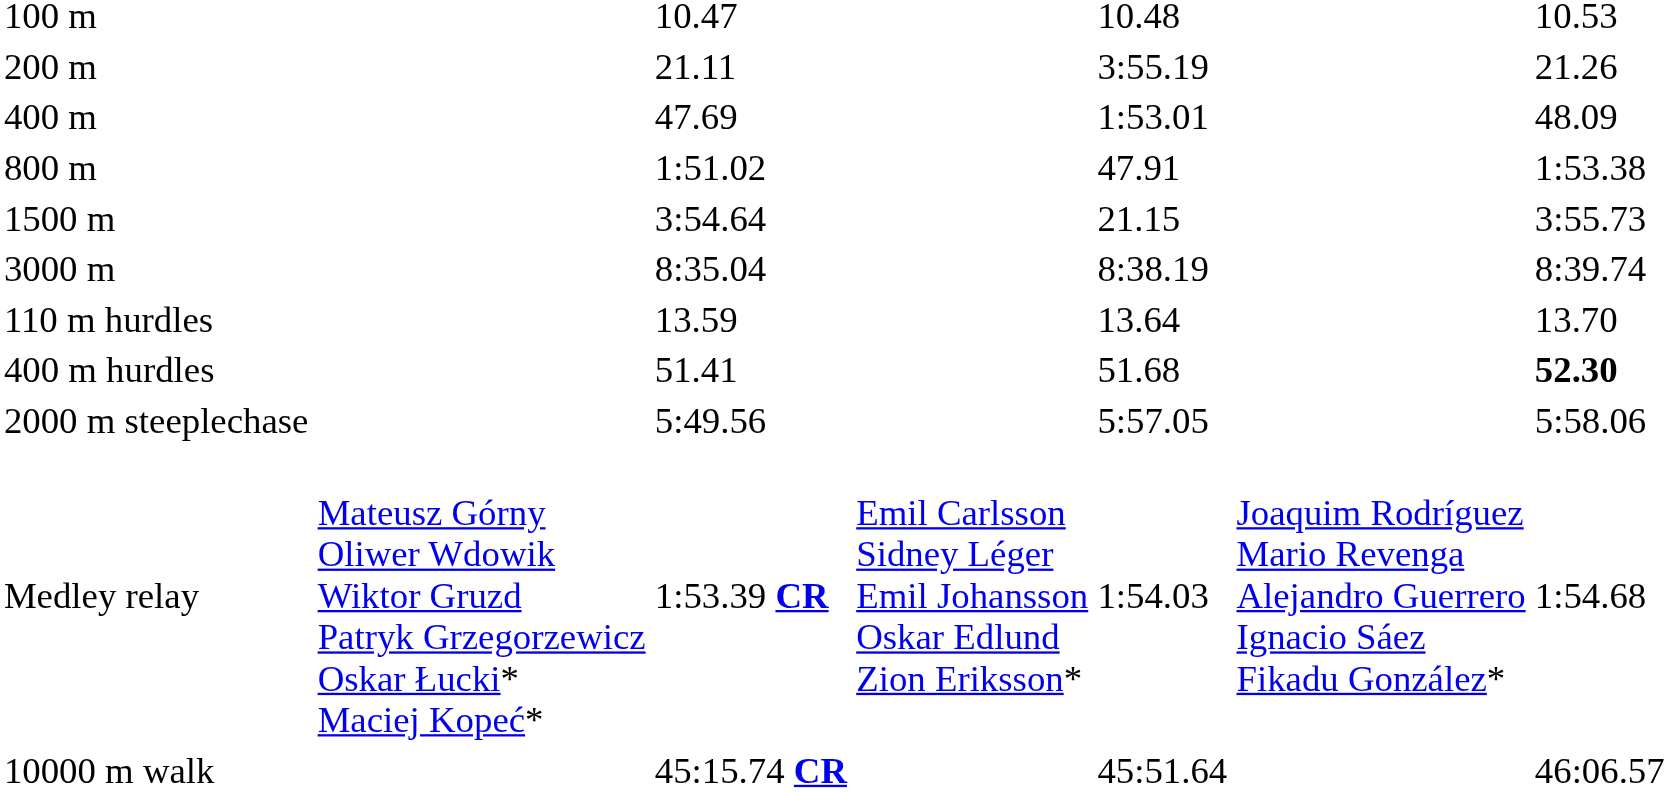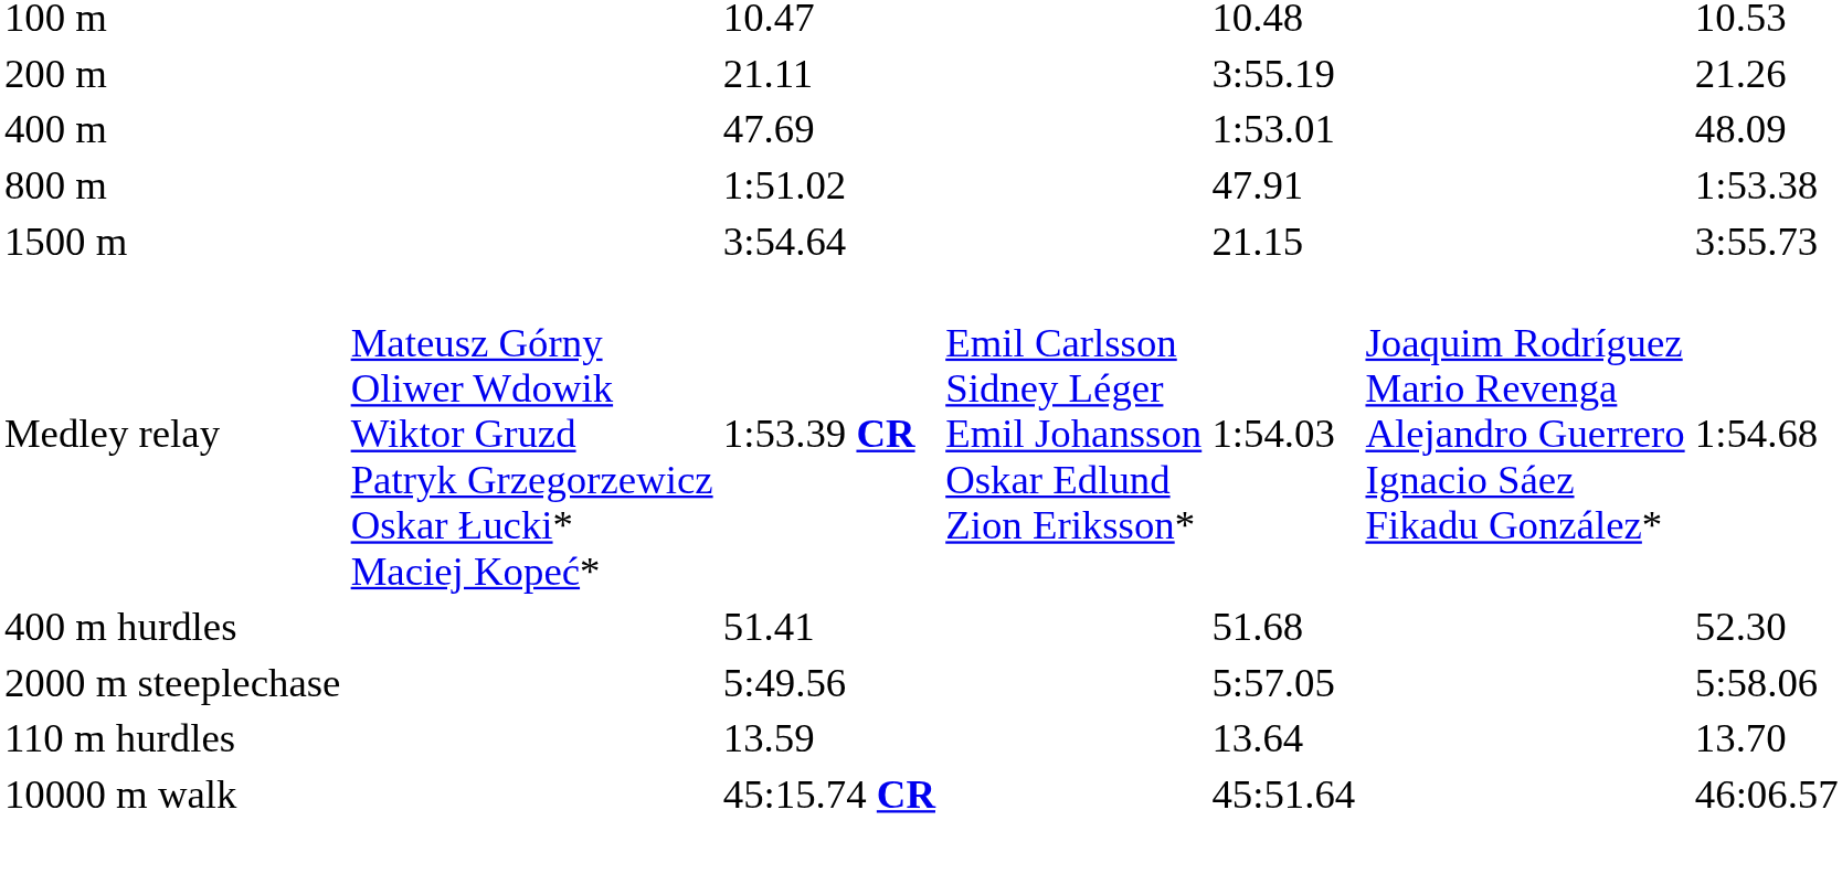 <table>
 <tr>
 <td>100 m</td>
 <td></td>
 <td>10.47</td>
 <td></td>
 <td>10.48</td>
 <td></td>
 <td>10.53</td>
 </tr>
 <tr>
 <td>200 m</td>
 <td></td>
 <td>21.11</td>
 <td></td>
 <td>3:55.19</td>
 <td></td>
 <td>21.26</td>
 </tr>
 <tr>
 <td>400 m</td>
 <td></td>
 <td>47.69</td>
 <td></td>
 <td>1:53.01</td>
 <td></td>
 <td>48.09</td>
 </tr>
 <tr>
 <td>800 m</td>
 <td></td>
 <td>1:51.02</td>
 <td></td>
 <td>47.91</td>
 <td></td>
 <td>1:53.38</td>
 </tr>
 <tr>
 <td>1500 m</td>
 <td></td>
 <td>3:54.64</td>
 <td></td>
 <td>21.15</td>
 <td></td>
 <td>3:55.73</td>
 </tr>
 <tr>
-<td>3000 m</td>
+<td>Medley relay</td>
+<td><br><a href='#'>Mateusz Górny</a><br><a href='#'>Oliwer Wdowik</a><br><a href='#'>Wiktor Gruzd</a><br><a href='#'>Patryk Grzegorzewicz</a><br><a href='#'>Oskar Łucki</a>*<br><a href='#'>Maciej Kopeć</a>*</td>
+<td>1:53.39 <strong><a href='#'>CR</a></strong></td>
+<td valign="top"><br><a href='#'>Emil Carlsson</a><br><a href='#'>Sidney Léger</a><br><a href='#'>Emil Johansson</a><br><a href='#'>Oskar Edlund</a><br><a href='#'>Zion Eriksson</a>*</td>
+<td>1:54.03</td>
+<td valign="top"><br><a href='#'>Joaquim Rodríguez</a><br><a href='#'>Mario Revenga</a><br><a href='#'>Alejandro Guerrero</a><br><a href='#'>Ignacio Sáez</a><br><a href='#'>Fikadu González</a>*</td>
+<td>1:54.68</td>
+</tr>
+<tr>
+<td>400 m hurdles</td>
 <td></td>
-<td>8:35.04</td>
+<td>51.41</td>
 <td></td>
-<td>8:38.19</td>
+<td>51.68</td>
 <td></td>
-<td>8:39.74</td>
+<td>52.30</td>
+</tr>
+<tr>
+<td>2000 m steeplechase</td>
+<td></td>
+<td>5:49.56</td>
+<td></td>
+<td>5:57.05</td>
+<td></td>
+<td>5:58.06</td>
 </tr>
 <tr>
 <td>110 m hurdles</td>
 <td></td>
 <td>13.59</td>
 <td></td>
 <td>13.64</td>
 <td></td>
 <td>13.70</td>
 </tr>
 <tr>
-<td>400 m hurdles</td>
-<td></td>
-<td>51.41</td>
-<td></td>
-<td>51.68</td>
-<td></td>
-<td><strong>52.30</strong></td>
-</tr>
-<tr>
-<td>2000 m steeplechase</td>
-<td></td>
-<td>5:49.56</td>
-<td></td>
-<td>5:57.05</td>
-<td></td>
-<td>5:58.06</td>
-</tr>
-<tr>
-<td>Medley relay</td>
-<td><br><a href='#'>Mateusz Górny</a><br><a href='#'>Oliwer Wdowik</a><br><a href='#'>Wiktor Gruzd</a><br><a href='#'>Patryk Grzegorzewicz</a><br><a href='#'>Oskar Łucki</a>*<br><a href='#'>Maciej Kopeć</a>*</td>
-<td>1:53.39 <strong><a href='#'>CR</a></strong></td>
-<td valign="top"><br><a href='#'>Emil Carlsson</a><br><a href='#'>Sidney Léger</a><br><a href='#'>Emil Johansson</a><br><a href='#'>Oskar Edlund</a><br><a href='#'>Zion Eriksson</a>*</td>
-<td>1:54.03</td>
-<td valign="top"><br><a href='#'>Joaquim Rodríguez</a><br><a href='#'>Mario Revenga</a><br><a href='#'>Alejandro Guerrero</a><br><a href='#'>Ignacio Sáez</a><br><a href='#'>Fikadu González</a>*</td>
-<td>1:54.68</td>
-</tr>
-<tr>
 <td>10000 m walk</td>
 <td></td>
 <td>45:15.74 <strong><a href='#'>CR</a></strong></td>
 <td></td>
 <td>45:51.64</td>
 <td></td>
 <td>46:06.57</td>
 </tr>
 </table>
